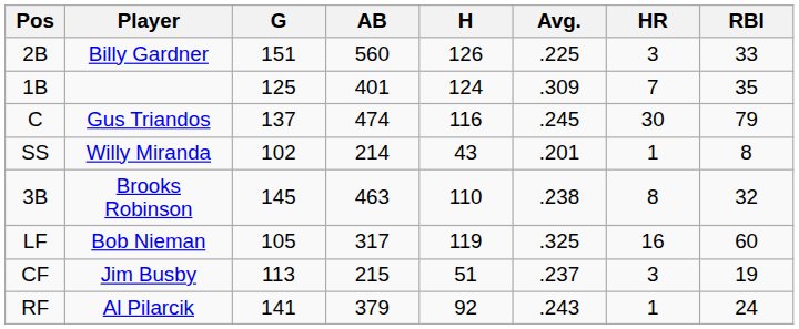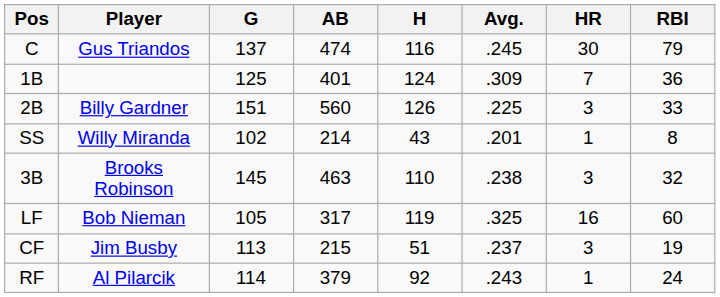 <table class="wikitable sortable">
 <tr>
 <th bgcolor="#DDDDFF" width="5%">Pos</th>
 <th bgcolor="#DDDDFF" width="16%">Player</th>
 <th bgcolor="#DDDDFF" width="9%">G</th>
 <th bgcolor="#DDDDFF" width="9%">AB</th>
 <th bgcolor="#DDDDFF" width="9%">H</th>
 <th bgcolor="#DDDDFF" width="9%">Avg.</th>
 <th bgcolor="#DDDDFF" width="9%">HR</th>
 <th bgcolor="#DDDDFF" width="9%">RBI</th>
 </tr>
 <tr align="center">
-<td>2B</td>
-<td><a href='#'>Billy Gardner</a></td>
-<td>151</td>
-<td>560</td>
-<td>126</td>
-<td>.225</td>
-<td>3</td>
-<td>33</td>
+<td>C</td>
+<td><a href='#'>Gus Triandos</a></td>
+<td>137</td>
+<td>474</td>
+<td>116</td>
+<td>.245</td>
+<td>30</td>
+<td>79</td>
 </tr>
 <tr align=center>
 <td>1B</td>
 <td></td>
 <td>125</td>
 <td>401</td>
 <td>124</td>
 <td>.309</td>
 <td>7</td>
-<td>35</td>
+<td>36</td>
 </tr>
 <tr align="center">
-<td>C</td>
-<td><a href='#'>Gus Triandos</a></td>
-<td>137</td>
-<td>474</td>
-<td>116</td>
-<td>.245</td>
-<td>30</td>
-<td>79</td>
+<td>2B</td>
+<td><a href='#'>Billy Gardner</a></td>
+<td>151</td>
+<td>560</td>
+<td>126</td>
+<td>.225</td>
+<td>3</td>
+<td>33</td>
 </tr>
 <tr align=center>
 <td>SS</td>
 <td><a href='#'>Willy Miranda</a></td>
 <td>102</td>
 <td>214</td>
 <td>43</td>
 <td>.201</td>
 <td>1</td>
 <td>8</td>
 </tr>
 <tr align=center>
 <td>3B</td>
 <td><a href='#'>Brooks Robinson</a></td>
 <td>145</td>
 <td>463</td>
 <td>110</td>
 <td>.238</td>
-<td>8</td>
+<td>3</td>
 <td>32</td>
 </tr>
 <tr align=center>
 <td>LF</td>
 <td><a href='#'>Bob Nieman</a></td>
 <td>105</td>
 <td>317</td>
 <td>119</td>
 <td>.325</td>
 <td>16</td>
 <td>60</td>
 </tr>
 <tr align=center>
 <td>CF</td>
 <td><a href='#'>Jim Busby</a></td>
 <td>113</td>
 <td>215</td>
 <td>51</td>
 <td>.237</td>
 <td>3</td>
 <td>19</td>
 </tr>
 <tr align=center>
 <td>RF</td>
 <td><a href='#'>Al Pilarcik</a></td>
-<td>141</td>
+<td>114</td>
 <td>379</td>
 <td>92</td>
 <td>.243</td>
 <td>1</td>
 <td>24</td>
 </tr>
 </table>
